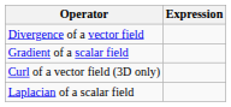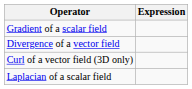 <table class="wikitable">
 <tr>
 <th>Operator</th>
 <th>Expression</th>
 </tr>
 <tr>
-<td><a href='#'>Divergence</a> of a <a href='#'>vector field</a></td>
+<td><a href='#'>Gradient</a> of a <a href='#'>scalar field</a></td>
 <td></td>
 </tr>
 <tr>
-<td><a href='#'>Gradient</a> of a <a href='#'>scalar field</a></td>
+<td><a href='#'>Divergence</a> of a <a href='#'>vector field</a></td>
 <td></td>
 </tr>
 <tr>
 <td><a href='#'>Curl</a> of a vector field (3D only)</td>
 <td></td>
 </tr>
 <tr>
 <td><a href='#'>Laplacian</a> of a scalar field</td>
 <td></td>
 </tr>
 </table>
